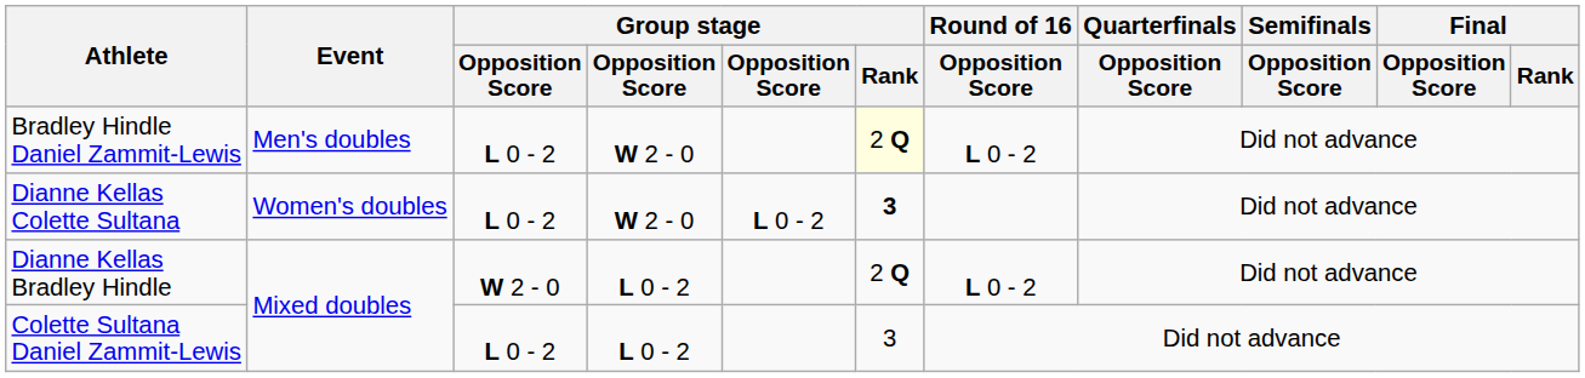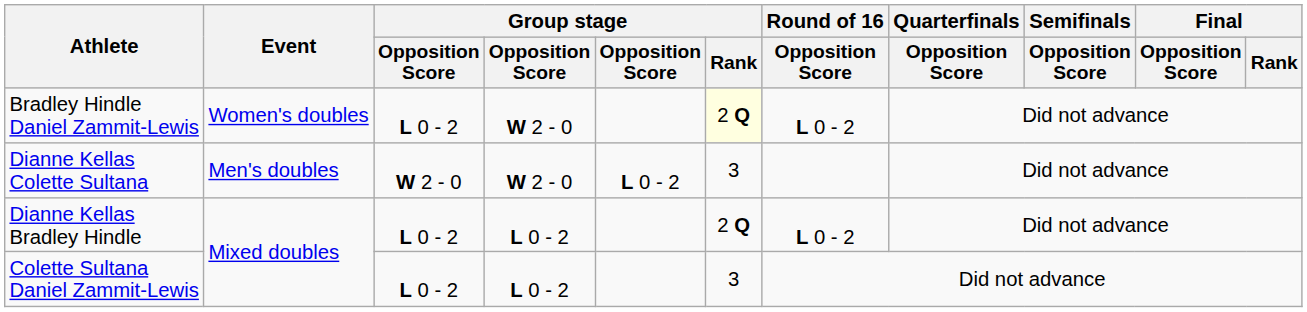 <table class=wikitable style="font-size:90%">
 <tr>
 <th rowspan=2>Athlete</th>
 <th rowspan=2>Event</th>
 <th colspan=4>Group stage</th>
 <th>Round of 16</th>
 <th>Quarterfinals</th>
 <th>Semifinals</th>
 <th colspan=2>Final</th>
 </tr>
 <tr style="font-size:95%">
 <th>Opposition<br>Score</th>
 <th>Opposition<br>Score</th>
 <th>Opposition<br>Score</th>
 <th>Rank</th>
 <th>Opposition<br>Score</th>
 <th>Opposition<br>Score</th>
 <th>Opposition<br>Score</th>
 <th>Opposition<br>Score</th>
 <th>Rank</th>
 </tr>
 <tr align=center>
 <td align=left>Bradley Hindle<br><a href='#'>Daniel Zammit-Lewis</a></td>
-<td align=left><a href='#'>Men's doubles</a></td>
+<td align=left><a href='#'>Women's doubles</a></td>
 <td><br><strong>L</strong> 0 - 2</td>
 <td><br><strong>W</strong> 2 - 0</td>
 <td></td>
 <td style="background: lightyellow;">2 <strong>Q</strong></td>
 <td><br><strong>L</strong> 0 - 2</td>
 <td colspan=4>Did not advance</td>
 </tr>
 <tr align=center>
 <td align=left><a href='#'>Dianne Kellas</a><br><a href='#'>Colette Sultana</a></td>
-<td align=left><a href='#'>Women's doubles</a></td>
-<td><br><strong>L</strong> 0 - 2</td>
+<td align=left><a href='#'>Men's doubles</a></td>
+<td><br><strong>W</strong> 2 - 0</td>
 <td><br><strong>W</strong> 2 - 0</td>
 <td><br><strong>L</strong> 0 - 2</td>
-<td><strong>3</strong></td>
+<td>3</td>
 <td></td>
 <td colspan=4>Did not advance</td>
 </tr>
 <tr align=center>
 <td align=left><a href='#'>Dianne Kellas</a><br>Bradley Hindle</td>
 <td align=left rowspan=2><a href='#'>Mixed doubles</a></td>
-<td><br><strong>W</strong> 2 - 0</td>
+<td><br><strong>L</strong> 0 - 2</td>
 <td><br><strong>L</strong> 0 - 2</td>
 <td></td>
 <td>2 <strong>Q</strong></td>
 <td><br><strong>L</strong> 0 - 2</td>
 <td colspan=4>Did not advance</td>
 </tr>
 <tr align=center>
 <td align=left><a href='#'>Colette Sultana</a><br><a href='#'>Daniel Zammit-Lewis</a></td>
 <td><br><strong>L</strong> 0 - 2</td>
 <td><br><strong>L</strong> 0 - 2</td>
 <td></td>
 <td>3</td>
 <td colspan=5>Did not advance</td>
 </tr>
 </table>
